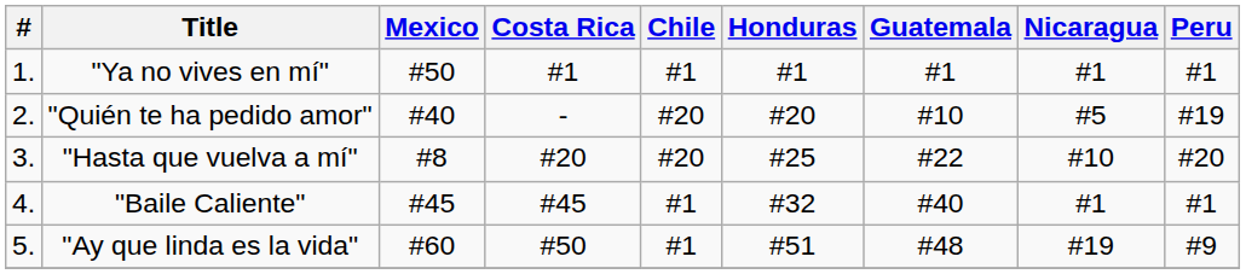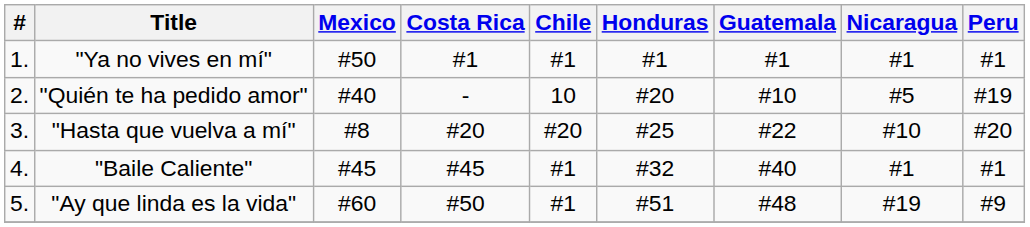 <table class="wikitable">
 <tr>
 <th>#</th>
 <th>Title</th>
 <th><a href='#'>Mexico</a></th>
 <th><a href='#'>Costa Rica</a></th>
 <th><a href='#'>Chile</a></th>
 <th><a href='#'>Honduras</a></th>
 <th><a href='#'>Guatemala</a></th>
 <th><a href='#'>Nicaragua</a></th>
 <th><a href='#'>Peru</a></th>
 </tr>
 <tr>
 <td>1.</td>
 <td align="center">"Ya no vives en mí"</td>
 <td align="center">#50</td>
 <td align="center">#1</td>
 <td align="center">#1</td>
 <td align="center">#1</td>
 <td align="center">#1</td>
 <td align="center">#1</td>
 <td align="center">#1</td>
 </tr>
 <tr>
 <td>2.</td>
 <td align="center">"Quién te ha pedido amor"</td>
 <td align="center">#40</td>
 <td align="center">-</td>
-<td align="center">#20</td>
+<td align="center">10</td>
 <td align="center">#20</td>
 <td align="center">#10</td>
 <td align="center">#5</td>
 <td align="center">#19</td>
 </tr>
 <tr>
 <td>3.</td>
 <td align="center">"Hasta que vuelva a mí"</td>
 <td align="center">#8</td>
 <td align="center">#20</td>
 <td align="center">#20</td>
 <td align="center">#25</td>
 <td align="center">#22</td>
 <td align="center">#10</td>
 <td align="center">#20</td>
 </tr>
 <tr>
 <td>4.</td>
 <td align="center">"Baile Caliente"</td>
 <td align="center">#45</td>
 <td align="center">#45</td>
 <td align="center">#1</td>
 <td align="center">#32</td>
 <td align="center">#40</td>
 <td align="center">#1</td>
 <td align="center">#1</td>
 </tr>
 <tr>
 <td>5.</td>
 <td align="center">"Ay que linda es la vida"</td>
 <td align="center">#60</td>
 <td align="center">#50</td>
 <td align="center">#1</td>
 <td align="center">#51</td>
 <td align="center">#48</td>
 <td align="center">#19</td>
 <td align="center">#9</td>
 </tr>
 <tr>
 </tr>
 </table>
